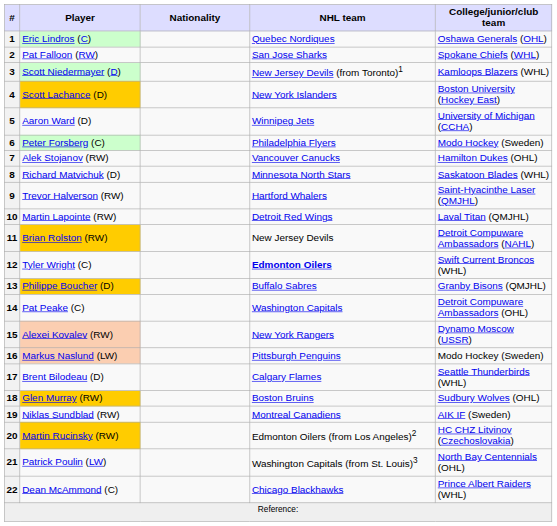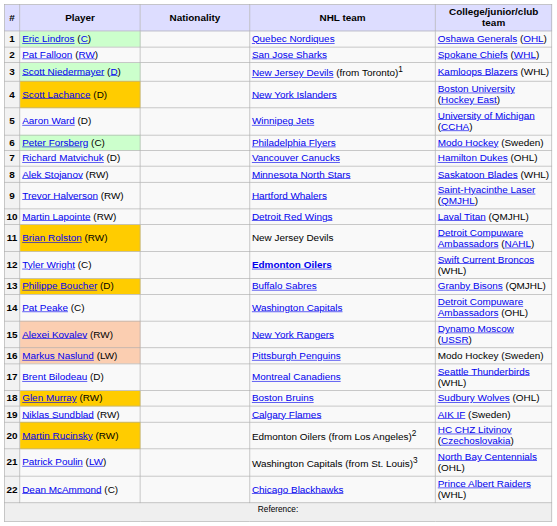 <table class="wikitable" style="width: 100%">
 <tr>
 <th style="background:#ddf; width:2.75%;">#</th>
 <th style="background:#ddf; width:22.0%;">Player</th>
 <th style="background:#ddf; width:20.0%;">Nationality</th>
 <th style="background:#ddf; width:34.0%;">NHL team</th>
 <th style="background:#ddf; width:100.0%;">College/junior/club team</th>
 </tr>
 <tr>
 <th>1</th>
 <td bgcolor="#CCFFCC"><a href='#'>Eric Lindros</a> (<a href='#'>C</a>)</td>
 <td></td>
 <td><a href='#'>Quebec Nordiques</a></td>
 <td><a href='#'>Oshawa Generals</a> (<a href='#'>OHL</a>)</td>
 </tr>
 <tr>
 <th>2</th>
 <td><a href='#'>Pat Falloon</a> (<a href='#'>RW</a>)</td>
 <td></td>
 <td><a href='#'>San Jose Sharks</a></td>
 <td><a href='#'>Spokane Chiefs</a> (<a href='#'>WHL</a>)</td>
 </tr>
 <tr>
 <th>3</th>
 <td bgcolor="#CCFFCC"><a href='#'>Scott Niedermayer</a> (<a href='#'>D</a>)</td>
 <td></td>
 <td><a href='#'>New Jersey Devils</a> (from Toronto)<sup>1</sup></td>
 <td><a href='#'>Kamloops Blazers</a> (WHL)</td>
 </tr>
 <tr>
 <th>4</th>
 <td bgcolor="#FFCC00"><a href='#'>Scott Lachance</a> (D)</td>
 <td></td>
 <td><a href='#'>New York Islanders</a></td>
 <td><a href='#'>Boston University</a> (<a href='#'>Hockey East</a>)</td>
 </tr>
 <tr>
 <th>5</th>
 <td><a href='#'>Aaron Ward</a> (D)</td>
 <td></td>
 <td><a href='#'>Winnipeg Jets</a></td>
 <td><a href='#'>University of Michigan</a> (<a href='#'>CCHA</a>)</td>
 </tr>
 <tr>
 <th>6</th>
 <td bgcolor="#CCFFCC"><a href='#'>Peter Forsberg</a> (C)</td>
 <td></td>
 <td><a href='#'>Philadelphia Flyers</a></td>
 <td><a href='#'>Modo Hockey</a> (Sweden)</td>
 </tr>
 <tr>
 <th>7</th>
-<td><a href='#'>Alek Stojanov</a> (RW)</td>
+<td><a href='#'>Richard Matvichuk</a> (D)</td>
 <td></td>
 <td><a href='#'>Vancouver Canucks</a></td>
 <td><a href='#'>Hamilton Dukes</a> (OHL)</td>
 </tr>
 <tr>
 <th>8</th>
-<td><a href='#'>Richard Matvichuk</a> (D)</td>
+<td><a href='#'>Alek Stojanov</a> (RW)</td>
 <td></td>
 <td><a href='#'>Minnesota North Stars</a></td>
 <td><a href='#'>Saskatoon Blades</a> (WHL)</td>
 </tr>
 <tr>
 <th>9</th>
 <td><a href='#'>Trevor Halverson</a> (RW)</td>
 <td></td>
 <td><a href='#'>Hartford Whalers</a></td>
 <td><a href='#'>Saint-Hyacinthe Laser</a> (<a href='#'>QMJHL</a>)</td>
 </tr>
 <tr>
 <th>10</th>
 <td><a href='#'>Martin Lapointe</a> (RW)</td>
 <td></td>
 <td><a href='#'>Detroit Red Wings</a></td>
 <td><a href='#'>Laval Titan</a> (QMJHL)</td>
 </tr>
 <tr>
 <th>11</th>
 <td bgcolor="#FFCC00"><a href='#'>Brian Rolston</a> (RW)</td>
 <td></td>
 <td>New Jersey Devils</td>
 <td><a href='#'>Detroit Compuware Ambassadors</a> (<a href='#'>NAHL</a>)</td>
 </tr>
 <tr>
 <th>12</th>
 <td><a href='#'>Tyler Wright</a> (C)</td>
 <td></td>
 <td><strong><a href='#'>Edmonton Oilers</a></strong></td>
 <td><a href='#'>Swift Current Broncos</a> (WHL)</td>
 </tr>
 <tr>
 <th>13</th>
 <td bgcolor="#FFCC00"><a href='#'>Philippe Boucher</a> (D)</td>
 <td></td>
 <td><a href='#'>Buffalo Sabres</a></td>
 <td><a href='#'>Granby Bisons</a> (QMJHL)</td>
 </tr>
 <tr>
 <th>14</th>
 <td><a href='#'>Pat Peake</a> (C)</td>
 <td></td>
 <td><a href='#'>Washington Capitals</a></td>
 <td><a href='#'>Detroit Compuware Ambassadors</a> (OHL)</td>
 </tr>
 <tr>
 <th>15</th>
 <td bgcolor="#FBCEB1"><a href='#'>Alexei Kovalev</a> (RW)</td>
 <td></td>
 <td><a href='#'>New York Rangers</a></td>
 <td><a href='#'>Dynamo Moscow</a> (<a href='#'>USSR</a>)</td>
 </tr>
 <tr>
 <th>16</th>
 <td bgcolor="#FBCEB1"><a href='#'>Markus Naslund</a> (LW)</td>
 <td></td>
 <td><a href='#'>Pittsburgh Penguins</a></td>
 <td>Modo Hockey (Sweden)</td>
 </tr>
 <tr>
 <th>17</th>
 <td><a href='#'>Brent Bilodeau</a> (D)</td>
 <td></td>
-<td><a href='#'>Calgary Flames</a></td>
+<td><a href='#'>Montreal Canadiens</a></td>
 <td><a href='#'>Seattle Thunderbirds</a> (WHL)</td>
 </tr>
 <tr>
 <th>18</th>
 <td bgcolor="#FFCC00"><a href='#'>Glen Murray</a> (RW)</td>
 <td></td>
 <td><a href='#'>Boston Bruins</a></td>
 <td><a href='#'>Sudbury Wolves</a> (OHL)</td>
 </tr>
 <tr>
 <th>19</th>
 <td><a href='#'>Niklas Sundblad</a> (RW)</td>
 <td></td>
-<td><a href='#'>Montreal Canadiens</a></td>
+<td><a href='#'>Calgary Flames</a></td>
 <td><a href='#'>AIK IF</a> (Sweden)</td>
 </tr>
 <tr>
 <th>20</th>
 <td bgcolor="#FFCC00"><a href='#'>Martin Rucinsky</a> (RW)</td>
 <td></td>
 <td>Edmonton Oilers (from Los Angeles)<sup>2</sup></td>
 <td><a href='#'>HC CHZ Litvinov</a> (<a href='#'>Czechoslovakia</a>)</td>
 </tr>
 <tr>
 <th>21</th>
 <td><a href='#'>Patrick Poulin</a> (<a href='#'>LW</a>)</td>
 <td></td>
 <td>Washington Capitals (from St. Louis)<sup>3</sup></td>
 <td><a href='#'>North Bay Centennials</a> (OHL)</td>
 </tr>
 <tr>
 <th>22</th>
 <td><a href='#'>Dean McAmmond</a> (C)</td>
 <td></td>
 <td><a href='#'>Chicago Blackhawks</a></td>
 <td><a href='#'>Prince Albert Raiders</a> (WHL)</td>
 </tr>
 <tr>
 <td align=center colspan="6" bgcolor="#efefef"><sup>Reference:  </sup></td>
 </tr>
 </table>
